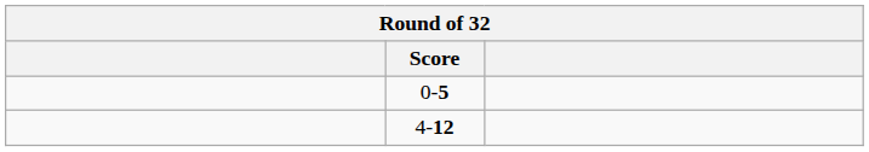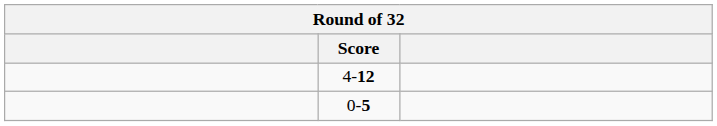 <table class="wikitable" style="text-align: center; font-size:90% ">
 <tr>
 <th colspan=3>Round of 32</th>
 </tr>
 <tr>
 <th align="right" width="250"></th>
 <th width="60">Score</th>
 <th align="left" width="250"></th>
 </tr>
 <tr>
 <td align=left></td>
-<td align=center>0-<strong>5</strong></td>
+<td align=center>4-<strong>12</strong></td>
 <td align=left><strong></strong></td>
 </tr>
 <tr>
 <td align=left></td>
-<td align=center>4-<strong>12</strong></td>
+<td align=center>0-<strong>5</strong></td>
 <td align=left><strong></strong></td>
 </tr>
 </table>
